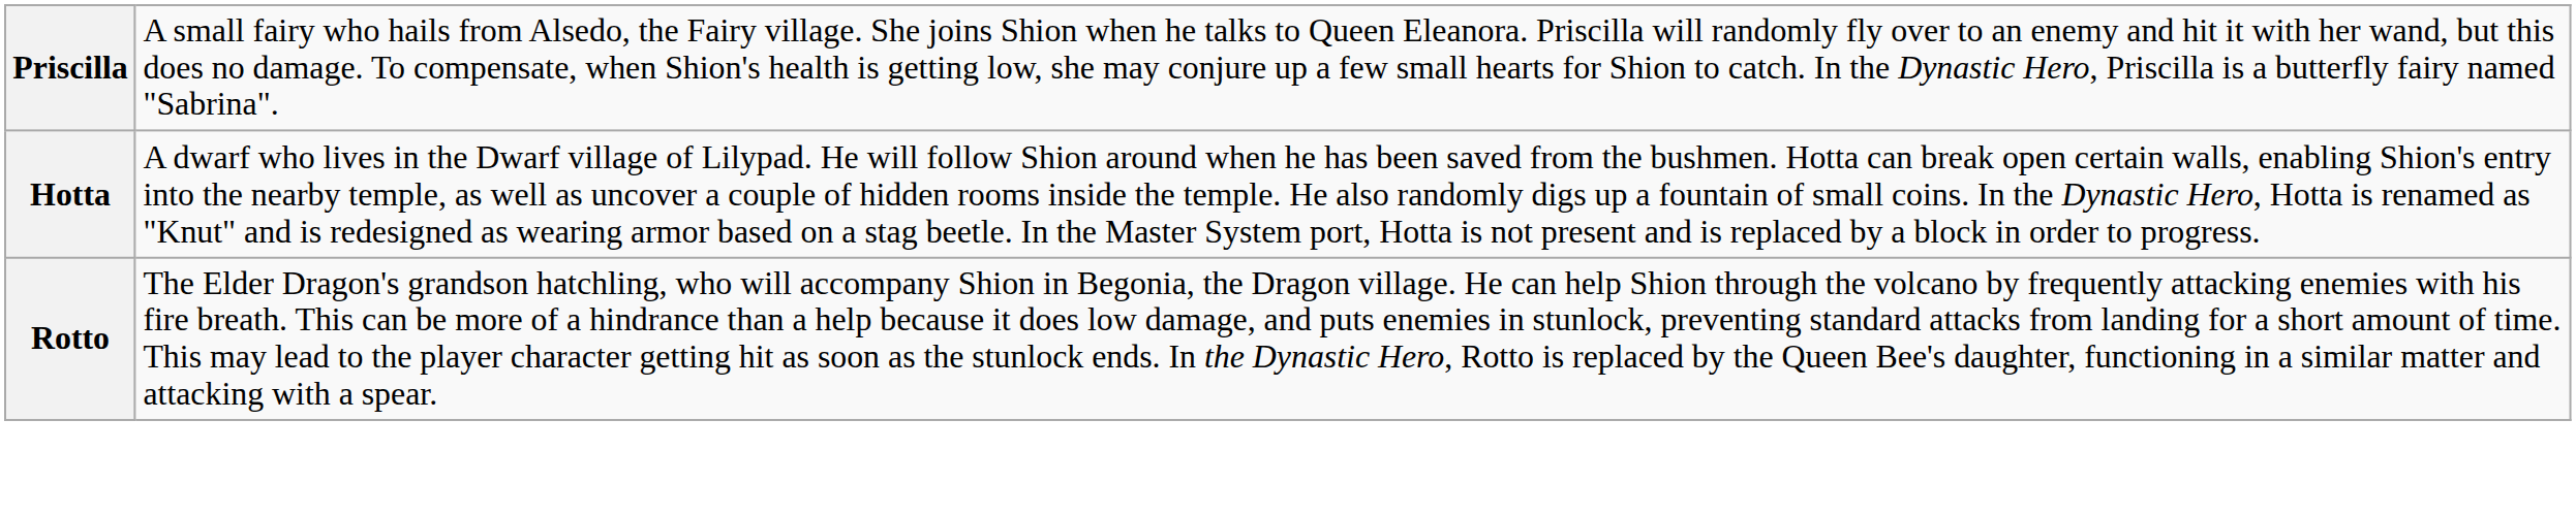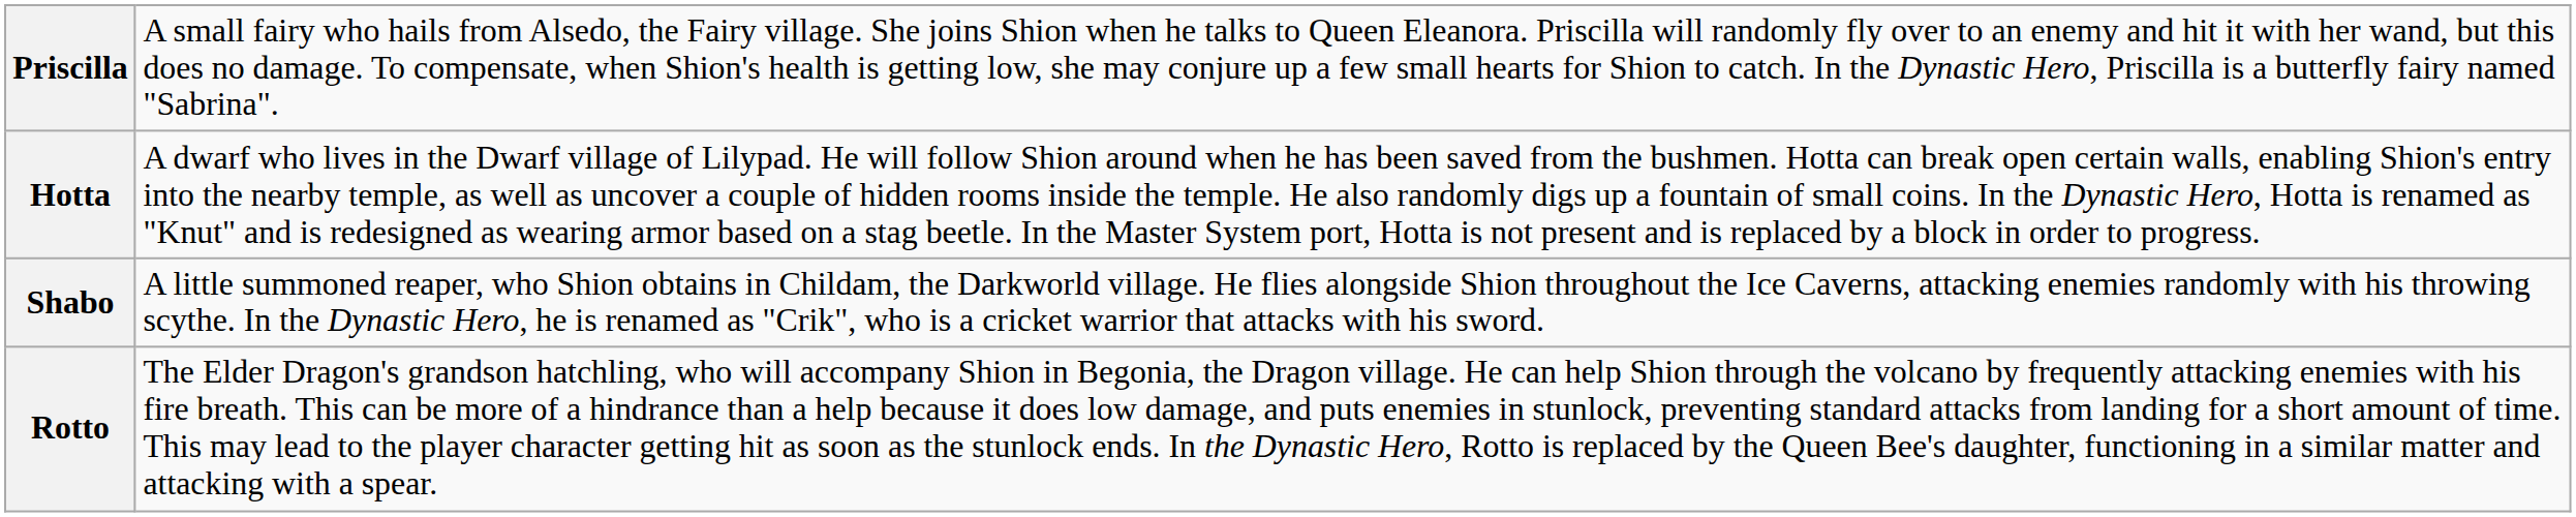 <table class="wikitable">
 <tr>
 <th>Priscilla</th>
 <td>A small fairy who hails from Alsedo, the Fairy village. She joins Shion when he talks to Queen Eleanora. Priscilla will randomly fly over to an enemy and hit it with her wand, but this does no damage. To compensate, when Shion's health is getting low, she may conjure up a few small hearts for Shion to catch. In the <em>Dynastic Hero</em>, Priscilla is a butterfly fairy named "Sabrina".</td>
 </tr>
 <tr>
 <th>Hotta</th>
 <td>A dwarf who lives in the Dwarf village of Lilypad. He will follow Shion around when he has been saved from the bushmen. Hotta can break open certain walls, enabling Shion's entry into the nearby temple, as well as uncover a couple of hidden rooms inside the temple. He also randomly digs up a fountain of small coins. In the <em>Dynastic Hero</em>, Hotta is renamed as "Knut" and is redesigned as wearing armor based on a stag beetle. In the Master System port, Hotta is not present and is replaced by a block in order to progress.</td>
 </tr>
 <tr>
+<th>Shabo</th>
+<td>A little summoned reaper, who Shion obtains in Childam, the Darkworld village. He flies alongside Shion throughout the Ice Caverns, attacking enemies randomly with his throwing scythe. In the <em>Dynastic Hero</em>, he is renamed as "Crik", who is a cricket warrior that attacks with his sword.</td>
+</tr>
+<tr>
 <th>Rotto</th>
 <td>The Elder Dragon's grandson hatchling, who will accompany Shion in Begonia, the Dragon village. He can help Shion through the volcano by frequently attacking enemies with his fire breath. This can be more of a hindrance than a help because it does low damage, and puts enemies in stunlock, preventing standard attacks from landing for a short amount of time. This may lead to the player character getting hit as soon as the stunlock ends. In <em>the Dynastic Hero</em>, Rotto is replaced by the Queen Bee's daughter, functioning in a similar matter and attacking with a spear.</td>
 </tr>
 </table>
